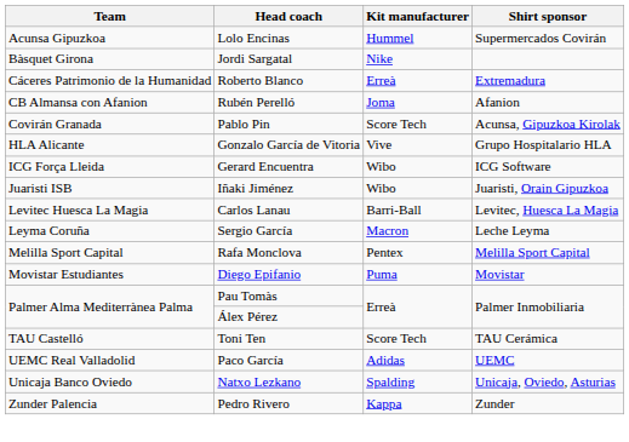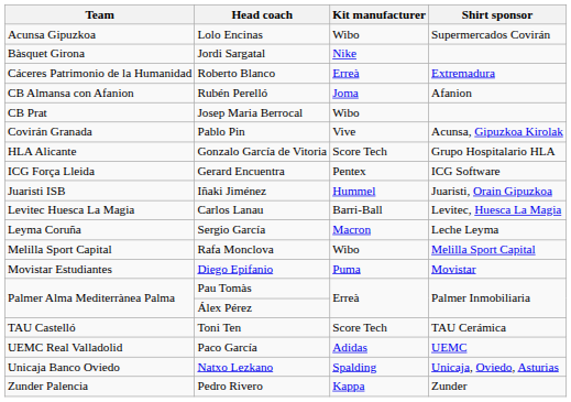 <table class="wikitable sortable">
 <tr>
 <th>Team</th>
 <th>Head coach</th>
 <th>Kit manufacturer</th>
 <th>Shirt sponsor</th>
 </tr>
 <tr>
 <td>Acunsa Gipuzkoa</td>
 <td>Lolo Encinas</td>
-<td><a href='#'>Hummel</a></td>
+<td>Wibo</td>
 <td>Supermercados Covirán</td>
 </tr>
 <tr>
 <td>Bàsquet Girona</td>
 <td>Jordi Sargatal</td>
 <td><a href='#'>Nike</a></td>
 <td></td>
 </tr>
 <tr>
 <td>Cáceres Patrimonio de la Humanidad</td>
 <td>Roberto Blanco</td>
 <td><a href='#'>Erreà</a></td>
 <td><a href='#'>Extremadura</a></td>
 </tr>
 <tr>
 <td>CB Almansa con Afanion</td>
 <td>Rubén Perelló</td>
 <td><a href='#'>Joma</a></td>
 <td>Afanion</td>
 </tr>
 <tr>
+<td>CB Prat</td>
+<td>Josep Maria Berrocal</td>
+<td>Wibo</td>
+<td></td>
+</tr>
+<tr>
 <td>Covirán Granada</td>
 <td>Pablo Pin</td>
-<td>Score Tech</td>
+<td>Vive</td>
 <td>Acunsa, <a href='#'>Gipuzkoa Kirolak</a></td>
 </tr>
 <tr>
 <td>HLA Alicante</td>
 <td>Gonzalo García de Vitoria</td>
-<td>Vive</td>
+<td>Score Tech</td>
 <td>Grupo Hospitalario HLA</td>
 </tr>
 <tr>
 <td>ICG Força Lleida</td>
 <td>Gerard Encuentra</td>
-<td>Wibo</td>
+<td>Pentex</td>
 <td>ICG Software</td>
 </tr>
 <tr>
 <td>Juaristi ISB</td>
 <td>Iñaki Jiménez</td>
-<td>Wibo</td>
+<td><a href='#'>Hummel</a></td>
 <td>Juaristi, <a href='#'>Orain Gipuzkoa</a></td>
 </tr>
 <tr>
 <td>Levitec Huesca La Magia</td>
 <td>Carlos Lanau</td>
 <td>Barri-Ball</td>
 <td>Levitec, <a href='#'>Huesca La Magia</a></td>
 </tr>
 <tr>
 <td>Leyma Coruña</td>
 <td>Sergio García</td>
 <td><a href='#'>Macron</a></td>
 <td>Leche Leyma</td>
 </tr>
 <tr>
 <td>Melilla Sport Capital</td>
 <td>Rafa Monclova</td>
-<td>Pentex</td>
+<td>Wibo</td>
 <td><a href='#'>Melilla Sport Capital</a></td>
 </tr>
 <tr>
 <td>Movistar Estudiantes</td>
 <td><a href='#'>Diego Epifanio</a></td>
 <td><a href='#'>Puma</a></td>
 <td><a href='#'>Movistar</a></td>
 </tr>
 <tr>
 <td rowspan="2">Palmer Alma Mediterrànea Palma</td>
 <td>Pau Tomàs</td>
 <td rowspan="2">Erreà</td>
 <td rowspan="2">Palmer Inmobiliaria</td>
 </tr>
 <tr>
 <td>Álex Pérez</td>
 </tr>
 <tr>
 <td>TAU Castelló</td>
 <td>Toni Ten</td>
 <td>Score Tech</td>
 <td>TAU Cerámica</td>
 </tr>
 <tr>
 <td>UEMC Real Valladolid</td>
 <td>Paco García</td>
 <td><a href='#'>Adidas</a></td>
 <td><a href='#'>UEMC</a></td>
 </tr>
 <tr>
 <td>Unicaja Banco Oviedo</td>
 <td><a href='#'>Natxo Lezkano</a></td>
 <td><a href='#'>Spalding</a></td>
 <td><a href='#'>Unicaja</a>, <a href='#'>Oviedo</a>, <a href='#'>Asturias</a></td>
 </tr>
 <tr>
 <td>Zunder Palencia</td>
 <td>Pedro Rivero</td>
 <td><a href='#'>Kappa</a></td>
 <td>Zunder</td>
 </tr>
 </table>
